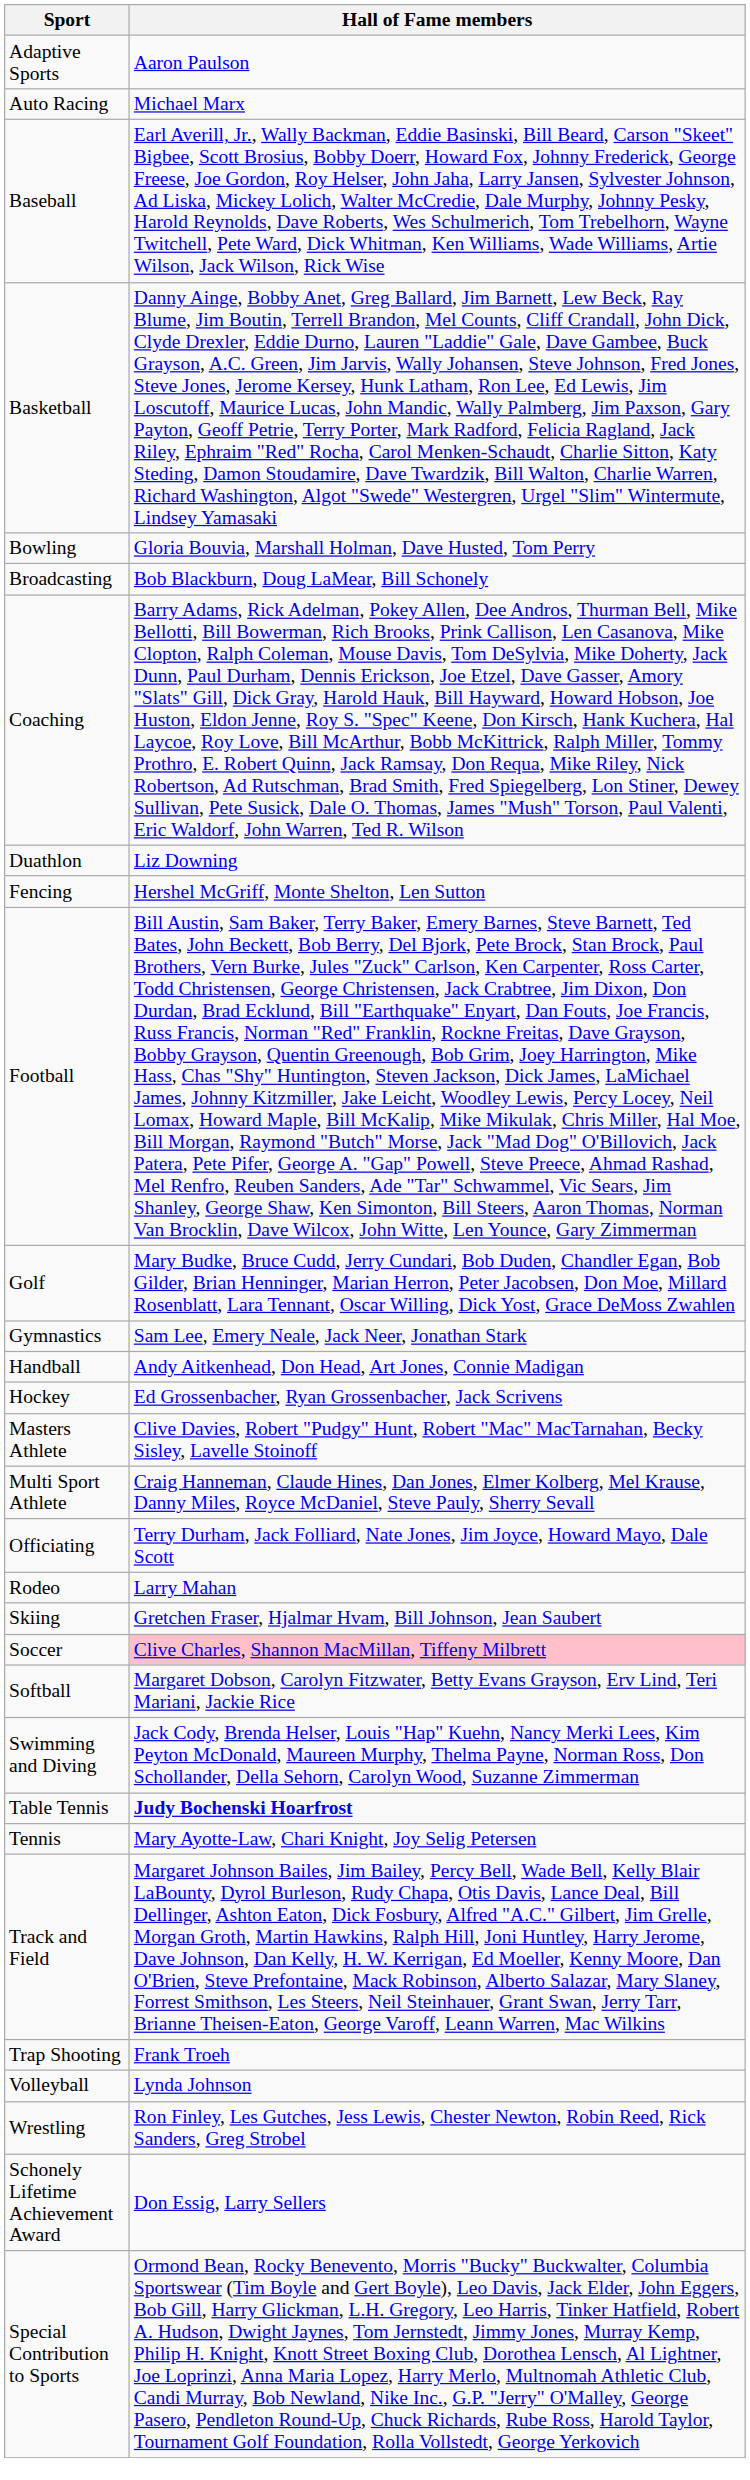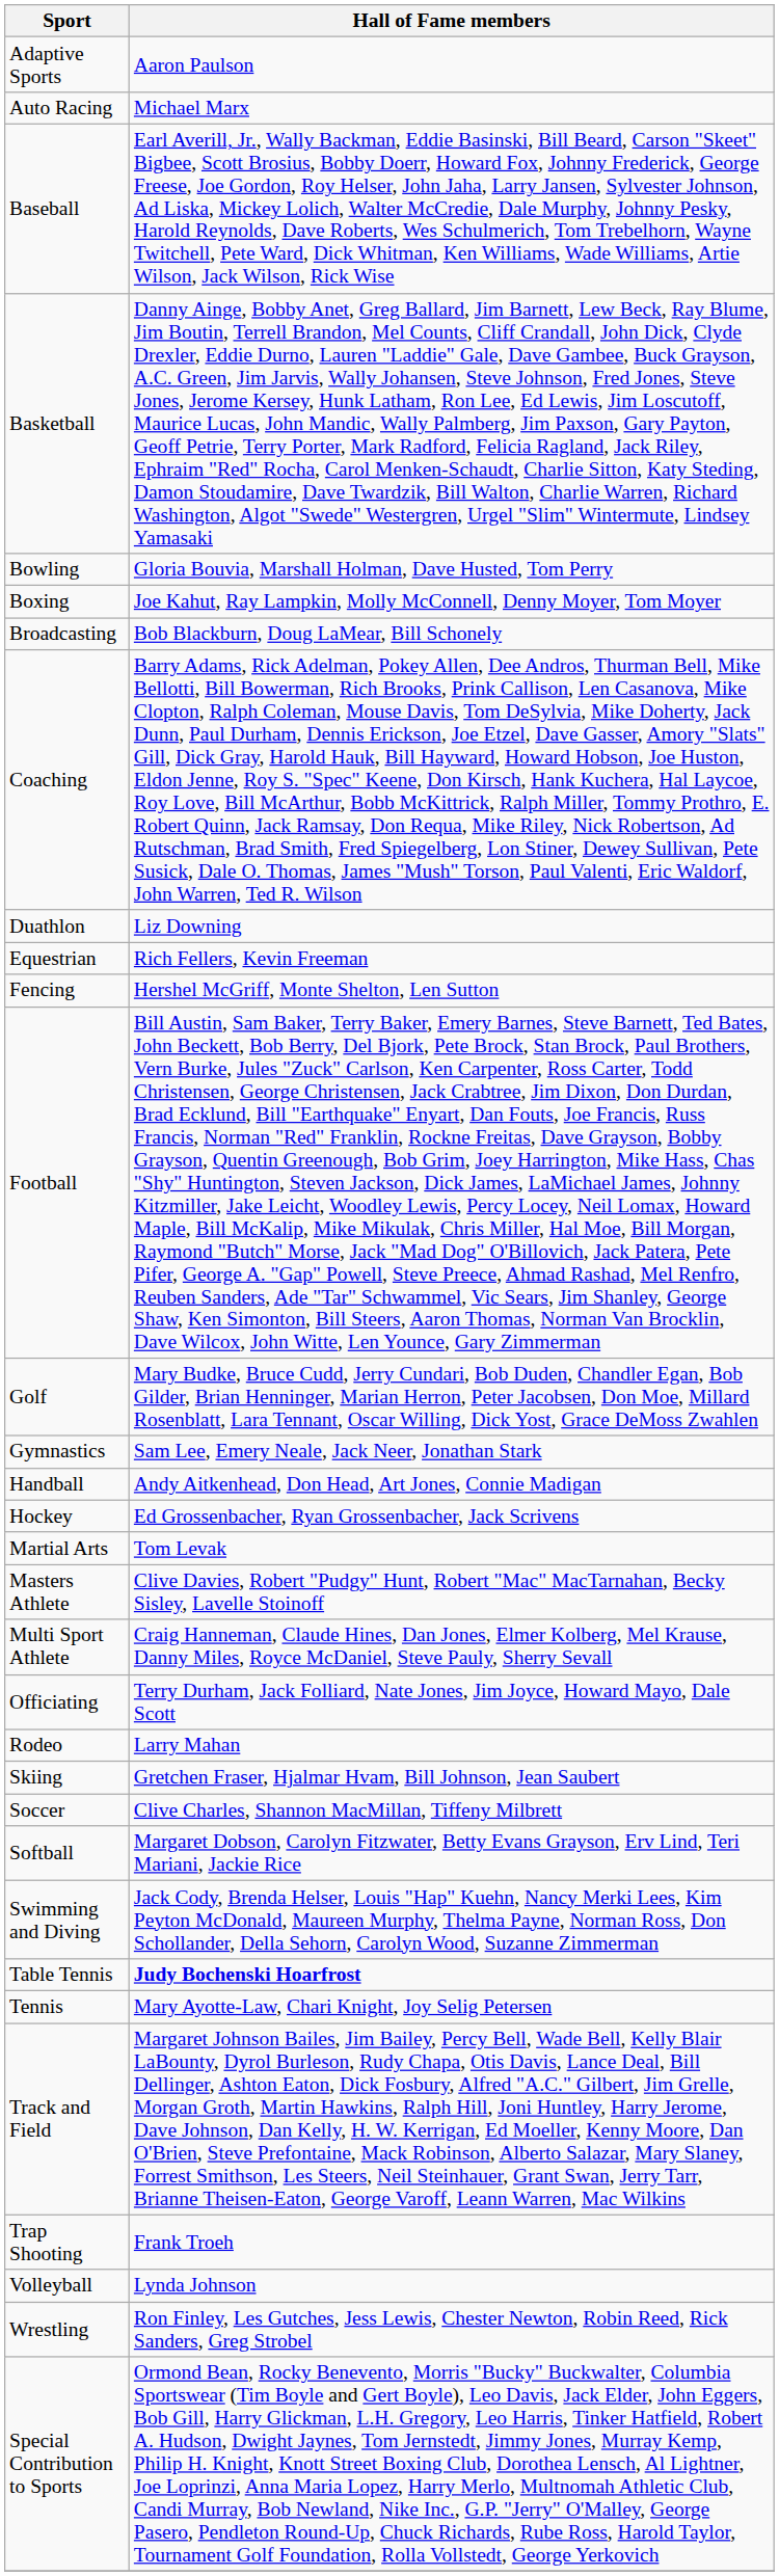 <table class="wikitable">
 <tr>
 <th>Sport</th>
 <th>Hall of Fame members</th>
 </tr>
 <tr>
 <td>Adaptive Sports</td>
 <td><a href='#'>Aaron Paulson</a></td>
 </tr>
 <tr>
 <td>Auto Racing</td>
 <td><a href='#'>Michael Marx</a></td>
 </tr>
 <tr>
 <td>Baseball</td>
 <td><a href='#'>Earl Averill, Jr.</a>, <a href='#'>Wally Backman</a>, <a href='#'>Eddie Basinski</a>, <a href='#'>Bill Beard</a>, <a href='#'>Carson "Skeet" Bigbee</a>, <a href='#'>Scott Brosius</a>, <a href='#'>Bobby Doerr</a>, <a href='#'>Howard Fox</a>, <a href='#'>Johnny Frederick</a>, <a href='#'>George Freese</a>, <a href='#'>Joe Gordon</a>, <a href='#'>Roy Helser</a>, <a href='#'>John Jaha</a>, <a href='#'>Larry Jansen</a>, <a href='#'>Sylvester Johnson</a>, <a href='#'>Ad Liska</a>, <a href='#'>Mickey Lolich</a>, <a href='#'>Walter McCredie</a>, <a href='#'>Dale Murphy</a>, <a href='#'>Johnny Pesky</a>, <a href='#'>Harold Reynolds</a>, <a href='#'>Dave Roberts</a>, <a href='#'>Wes Schulmerich</a>, <a href='#'>Tom Trebelhorn</a>,  <a href='#'>Wayne Twitchell</a>, <a href='#'>Pete Ward</a>, <a href='#'>Dick Whitman</a>, <a href='#'>Ken Williams</a>, <a href='#'>Wade Williams</a>, <a href='#'>Artie Wilson</a>, <a href='#'>Jack Wilson</a>, <a href='#'>Rick Wise</a></td>
 </tr>
 <tr>
 <td>Basketball</td>
 <td><a href='#'>Danny Ainge</a>, <a href='#'>Bobby Anet</a>, <a href='#'>Greg Ballard</a>, <a href='#'>Jim Barnett</a>, <a href='#'>Lew Beck</a>, <a href='#'>Ray Blume</a>, <a href='#'>Jim Boutin</a>, <a href='#'>Terrell Brandon</a>, <a href='#'>Mel Counts</a>, <a href='#'>Cliff Crandall</a>, <a href='#'>John Dick</a>, <a href='#'>Clyde Drexler</a>, <a href='#'>Eddie Durno</a>, <a href='#'>Lauren "Laddie" Gale</a>, <a href='#'>Dave Gambee</a>, <a href='#'>Buck Grayson</a>, <a href='#'>A.C. Green</a>, <a href='#'>Jim Jarvis</a>, <a href='#'>Wally Johansen</a>, <a href='#'>Steve Johnson</a>, <a href='#'>Fred Jones</a>, <a href='#'>Steve Jones</a>, <a href='#'>Jerome Kersey</a>, <a href='#'>Hunk Latham</a>, <a href='#'>Ron Lee</a>, <a href='#'>Ed Lewis</a>, <a href='#'>Jim Loscutoff</a>, <a href='#'>Maurice Lucas</a>, <a href='#'>John Mandic</a>, <a href='#'>Wally Palmberg</a>, <a href='#'>Jim Paxson</a>, <a href='#'>Gary Payton</a>, <a href='#'>Geoff Petrie</a>, <a href='#'>Terry Porter</a>, <a href='#'>Mark Radford</a>, <a href='#'>Felicia Ragland</a>, <a href='#'>Jack Riley</a>, <a href='#'>Ephraim "Red" Rocha</a>, <a href='#'>Carol Menken-Schaudt</a>, <a href='#'>Charlie Sitton</a>, <a href='#'>Katy Steding</a>, <a href='#'>Damon Stoudamire</a>, <a href='#'>Dave Twardzik</a>, <a href='#'>Bill Walton</a>, <a href='#'>Charlie Warren</a>, <a href='#'>Richard Washington</a>, <a href='#'>Algot "Swede" Westergren</a>, <a href='#'>Urgel "Slim" Wintermute</a>, <a href='#'>Lindsey Yamasaki</a></td>
 </tr>
 <tr>
 <td>Bowling</td>
 <td><a href='#'>Gloria Bouvia</a>, <a href='#'>Marshall Holman</a>, <a href='#'>Dave Husted</a>, <a href='#'>Tom Perry</a></td>
 </tr>
 <tr>
+<td>Boxing</td>
+<td><a href='#'>Joe Kahut</a>, <a href='#'>Ray Lampkin</a>, <a href='#'>Molly McConnell</a>, <a href='#'>Denny Moyer</a>, <a href='#'>Tom Moyer</a></td>
+</tr>
+<tr>
 <td>Broadcasting</td>
 <td><a href='#'>Bob Blackburn</a>, <a href='#'>Doug LaMear</a>, <a href='#'>Bill Schonely</a></td>
 </tr>
 <tr>
 <td>Coaching</td>
 <td><a href='#'>Barry Adams</a>, <a href='#'>Rick Adelman</a>, <a href='#'>Pokey Allen</a>, <a href='#'>Dee Andros</a>, <a href='#'>Thurman Bell</a>, <a href='#'>Mike Bellotti</a>, <a href='#'>Bill Bowerman</a>, <a href='#'>Rich Brooks</a>, <a href='#'>Prink Callison</a>, <a href='#'>Len Casanova</a>, <a href='#'>Mike Clopton</a>, <a href='#'>Ralph Coleman</a>, <a href='#'>Mouse Davis</a>, <a href='#'>Tom DeSylvia</a>, <a href='#'>Mike Doherty</a>, <a href='#'>Jack Dunn</a>, <a href='#'>Paul Durham</a>, <a href='#'>Dennis Erickson</a>, <a href='#'>Joe Etzel</a>, <a href='#'>Dave Gasser</a>, <a href='#'>Amory "Slats" Gill</a>, <a href='#'>Dick Gray</a>, <a href='#'>Harold Hauk</a>, <a href='#'>Bill Hayward</a>, <a href='#'>Howard Hobson</a>, <a href='#'>Joe Huston</a>, <a href='#'>Eldon Jenne</a>, <a href='#'>Roy S. "Spec" Keene</a>, <a href='#'>Don Kirsch</a>, <a href='#'>Hank Kuchera</a>, <a href='#'>Hal Laycoe</a>, <a href='#'>Roy Love</a>, <a href='#'>Bill McArthur</a>, <a href='#'>Bobb McKittrick</a>, <a href='#'>Ralph Miller</a>, <a href='#'>Tommy Prothro</a>, <a href='#'>E. Robert Quinn</a>, <a href='#'>Jack Ramsay</a>, <a href='#'>Don Requa</a>, <a href='#'>Mike Riley</a>, <a href='#'>Nick Robertson</a>, <a href='#'>Ad Rutschman</a>, <a href='#'>Brad Smith</a>, <a href='#'>Fred Spiegelberg</a>, <a href='#'>Lon Stiner</a>, <a href='#'>Dewey Sullivan</a>, <a href='#'>Pete Susick</a>, <a href='#'>Dale O. Thomas</a>, <a href='#'>James "Mush" Torson</a>, <a href='#'>Paul Valenti</a>, <a href='#'>Eric Waldorf</a>, <a href='#'>John Warren</a>, <a href='#'>Ted R. Wilson</a></td>
 </tr>
 <tr>
 <td>Duathlon</td>
 <td><a href='#'>Liz Downing</a></td>
+</tr>
+<tr>
+<td>Equestrian</td>
+<td><a href='#'>Rich Fellers</a>, <a href='#'>Kevin Freeman</a></td>
 </tr>
 <tr>
 <td>Fencing</td>
 <td><a href='#'>Hershel McGriff</a>, <a href='#'>Monte Shelton</a>, <a href='#'>Len Sutton</a></td>
 </tr>
 <tr>
 <td>Football</td>
 <td><a href='#'>Bill Austin</a>, <a href='#'>Sam Baker</a>, <a href='#'>Terry Baker</a>, <a href='#'>Emery Barnes</a>, <a href='#'>Steve Barnett</a>, <a href='#'>Ted Bates</a>, <a href='#'>John Beckett</a>, <a href='#'>Bob Berry</a>, <a href='#'>Del Bjork</a>, <a href='#'>Pete Brock</a>, <a href='#'>Stan Brock</a>, <a href='#'>Paul Brothers</a>, <a href='#'>Vern Burke</a>, <a href='#'>Jules "Zuck" Carlson</a>, <a href='#'>Ken Carpenter</a>, <a href='#'>Ross Carter</a>, <a href='#'>Todd Christensen</a>, <a href='#'>George Christensen</a>, <a href='#'>Jack Crabtree</a>, <a href='#'>Jim Dixon</a>, <a href='#'>Don Durdan</a>, <a href='#'>Brad Ecklund</a>, <a href='#'>Bill "Earthquake" Enyart</a>, <a href='#'>Dan Fouts</a>, <a href='#'>Joe Francis</a>, <a href='#'>Russ Francis</a>, <a href='#'>Norman "Red" Franklin</a>, <a href='#'>Rockne Freitas</a>, <a href='#'>Dave Grayson</a>, <a href='#'>Bobby Grayson</a>, <a href='#'>Quentin Greenough</a>, <a href='#'>Bob Grim</a>, <a href='#'>Joey Harrington</a>, <a href='#'>Mike Hass</a>, <a href='#'>Chas "Shy" Huntington</a>, <a href='#'>Steven Jackson</a>, <a href='#'>Dick James</a>, <a href='#'>LaMichael James</a>, <a href='#'>Johnny Kitzmiller</a>, <a href='#'>Jake Leicht</a>, <a href='#'>Woodley Lewis</a>, <a href='#'>Percy Locey</a>, <a href='#'>Neil Lomax</a>, <a href='#'>Howard Maple</a>, <a href='#'>Bill McKalip</a>, <a href='#'>Mike Mikulak</a>, <a href='#'>Chris Miller</a>, <a href='#'>Hal Moe</a>, <a href='#'>Bill Morgan</a>, <a href='#'>Raymond "Butch" Morse</a>, <a href='#'>Jack "Mad Dog" O'Billovich</a>, <a href='#'>Jack Patera</a>, <a href='#'>Pete Pifer</a>, <a href='#'>George A. "Gap" Powell</a>, <a href='#'>Steve Preece</a>, <a href='#'>Ahmad Rashad</a>, <a href='#'>Mel Renfro</a>, <a href='#'>Reuben Sanders</a>, <a href='#'>Ade "Tar" Schwammel</a>, <a href='#'>Vic Sears</a>, <a href='#'>Jim Shanley</a>, <a href='#'>George Shaw</a>, <a href='#'>Ken Simonton</a>, <a href='#'>Bill Steers</a>, <a href='#'>Aaron Thomas</a>, <a href='#'>Norman Van Brocklin</a>, <a href='#'>Dave Wilcox</a>, <a href='#'>John Witte</a>, <a href='#'>Len Younce</a>, <a href='#'>Gary Zimmerman</a></td>
 </tr>
 <tr>
 <td>Golf</td>
 <td><a href='#'>Mary Budke</a>, <a href='#'>Bruce Cudd</a>, <a href='#'>Jerry Cundari</a>, <a href='#'>Bob Duden</a>, <a href='#'>Chandler Egan</a>, <a href='#'>Bob Gilder</a>, <a href='#'>Brian Henninger</a>, <a href='#'>Marian Herron</a>, <a href='#'>Peter Jacobsen</a>, <a href='#'>Don Moe</a>, <a href='#'>Millard Rosenblatt</a>, <a href='#'>Lara Tennant</a>, <a href='#'>Oscar Willing</a>, <a href='#'>Dick Yost</a>, <a href='#'>Grace DeMoss Zwahlen</a></td>
 </tr>
 <tr>
 <td>Gymnastics</td>
 <td><a href='#'>Sam Lee</a>, <a href='#'>Emery Neale</a>, <a href='#'>Jack Neer</a>, <a href='#'>Jonathan Stark</a></td>
 </tr>
 <tr>
 <td>Handball</td>
 <td><a href='#'>Andy Aitkenhead</a>, <a href='#'>Don Head</a>, <a href='#'>Art Jones</a>, <a href='#'>Connie Madigan</a></td>
 </tr>
 <tr>
 <td>Hockey</td>
 <td><a href='#'>Ed Grossenbacher</a>, <a href='#'>Ryan Grossenbacher</a>, <a href='#'>Jack Scrivens</a></td>
 </tr>
 <tr>
+<td>Martial Arts</td>
+<td><a href='#'>Tom Levak</a></td>
+</tr>
+<tr>
 <td>Masters Athlete</td>
 <td><a href='#'>Clive Davies</a>, <a href='#'>Robert "Pudgy" Hunt</a>, <a href='#'>Robert "Mac" MacTarnahan</a>, <a href='#'>Becky Sisley</a>, <a href='#'>Lavelle Stoinoff</a></td>
 </tr>
 <tr>
 <td>Multi Sport Athlete</td>
 <td><a href='#'>Craig Hanneman</a>, <a href='#'>Claude Hines</a>, <a href='#'>Dan Jones</a>, <a href='#'>Elmer Kolberg</a>, <a href='#'>Mel Krause</a>, <a href='#'>Danny Miles</a>, <a href='#'>Royce McDaniel</a>, <a href='#'>Steve Pauly</a>, <a href='#'>Sherry Sevall</a></td>
 </tr>
 <tr>
 <td>Officiating</td>
 <td><a href='#'>Terry Durham</a>, <a href='#'>Jack Folliard</a>, <a href='#'>Nate Jones</a>, <a href='#'>Jim Joyce</a>, <a href='#'>Howard Mayo</a>, <a href='#'>Dale Scott</a></td>
 </tr>
 <tr>
 <td>Rodeo</td>
 <td><a href='#'>Larry Mahan</a></td>
 </tr>
 <tr>
 <td>Skiing</td>
 <td><a href='#'>Gretchen Fraser</a>, <a href='#'>Hjalmar Hvam</a>, <a href='#'>Bill Johnson</a>,  <a href='#'>Jean Saubert</a></td>
 </tr>
 <tr>
 <td>Soccer</td>
-<td style="background: pink;"><a href='#'>Clive Charles</a>, <a href='#'>Shannon MacMillan</a>, <a href='#'>Tiffeny Milbrett</a></td>
+<td><a href='#'>Clive Charles</a>, <a href='#'>Shannon MacMillan</a>, <a href='#'>Tiffeny Milbrett</a></td>
 </tr>
 <tr>
 <td>Softball</td>
 <td><a href='#'>Margaret Dobson</a>, <a href='#'>Carolyn Fitzwater</a>, <a href='#'>Betty Evans Grayson</a>, <a href='#'>Erv Lind</a>, <a href='#'>Teri Mariani</a>, <a href='#'>Jackie Rice</a></td>
 </tr>
 <tr>
 <td>Swimming and Diving</td>
 <td><a href='#'>Jack Cody</a>, <a href='#'>Brenda Helser</a>, <a href='#'>Louis "Hap" Kuehn</a>, <a href='#'>Nancy Merki Lees</a>, <a href='#'>Kim Peyton McDonald</a>, <a href='#'>Maureen Murphy</a>, <a href='#'>Thelma Payne</a>, <a href='#'>Norman Ross</a>, <a href='#'>Don Schollander</a>, <a href='#'>Della Sehorn</a>, <a href='#'>Carolyn Wood</a>, <a href='#'>Suzanne Zimmerman</a></td>
 </tr>
 <tr>
 <td>Table Tennis</td>
 <td><strong><a href='#'>Judy Bochenski Hoarfrost</a></strong></td>
 </tr>
 <tr>
 <td>Tennis</td>
 <td><a href='#'>Mary Ayotte-Law</a>, <a href='#'>Chari Knight</a>, <a href='#'>Joy Selig Petersen</a></td>
 </tr>
 <tr>
 <td>Track and Field</td>
 <td><a href='#'>Margaret Johnson Bailes</a>, <a href='#'>Jim Bailey</a>, <a href='#'>Percy Bell</a>, <a href='#'>Wade Bell</a>, <a href='#'>Kelly Blair LaBounty</a>, <a href='#'>Dyrol Burleson</a>, <a href='#'>Rudy Chapa</a>, <a href='#'>Otis Davis</a>, <a href='#'>Lance Deal</a>, <a href='#'>Bill Dellinger</a>, <a href='#'>Ashton Eaton</a>, <a href='#'>Dick Fosbury</a>, <a href='#'>Alfred "A.C." Gilbert</a>, <a href='#'>Jim Grelle</a>, <a href='#'>Morgan Groth</a>, <a href='#'>Martin Hawkins</a>, <a href='#'>Ralph Hill</a>, <a href='#'>Joni Huntley</a>, <a href='#'>Harry Jerome</a>, <a href='#'>Dave Johnson</a>, <a href='#'>Dan Kelly</a>, <a href='#'>H. W. Kerrigan</a>, <a href='#'>Ed Moeller</a>, <a href='#'>Kenny Moore</a>, <a href='#'>Dan O'Brien</a>, <a href='#'>Steve Prefontaine</a>, <a href='#'>Mack Robinson</a>, <a href='#'>Alberto Salazar</a>, <a href='#'>Mary Slaney</a>, <a href='#'>Forrest Smithson</a>, <a href='#'>Les Steers</a>, <a href='#'>Neil Steinhauer</a>, <a href='#'>Grant Swan</a>, <a href='#'>Jerry Tarr</a>, <a href='#'>Brianne Theisen-Eaton</a>, <a href='#'>George Varoff</a>, <a href='#'>Leann Warren</a>, <a href='#'>Mac Wilkins</a></td>
 </tr>
 <tr>
 <td>Trap Shooting</td>
 <td><a href='#'>Frank Troeh</a></td>
 </tr>
 <tr>
 <td>Volleyball</td>
 <td><a href='#'>Lynda Johnson</a></td>
 </tr>
 <tr>
 <td>Wrestling</td>
 <td><a href='#'>Ron Finley</a>, <a href='#'>Les Gutches</a>, <a href='#'>Jess Lewis</a>, <a href='#'>Chester Newton</a>, <a href='#'>Robin Reed</a>, <a href='#'>Rick Sanders</a>, <a href='#'>Greg Strobel</a></td>
 </tr>
 <tr>
-<td>Schonely Lifetime Achievement Award</td>
-<td><a href='#'>Don Essig</a>, <a href='#'>Larry Sellers</a></td>
-</tr>
-<tr>
 <td>Special Contribution to Sports</td>
 <td><a href='#'>Ormond Bean</a>, <a href='#'>Rocky Benevento</a>, <a href='#'>Morris "Bucky" Buckwalter</a>, <a href='#'>Columbia Sportswear</a> (<a href='#'>Tim Boyle</a> and <a href='#'>Gert Boyle</a>), <a href='#'>Leo Davis</a>, <a href='#'>Jack Elder</a>, <a href='#'>John Eggers</a>, <a href='#'>Bob Gill</a>, <a href='#'>Harry Glickman</a>, <a href='#'>L.H. Gregory</a>, <a href='#'>Leo Harris</a>, <a href='#'>Tinker Hatfield</a>, <a href='#'>Robert A. Hudson</a>, <a href='#'>Dwight Jaynes</a>, <a href='#'>Tom Jernstedt</a>, <a href='#'>Jimmy Jones</a>, <a href='#'>Murray Kemp</a>, <a href='#'>Philip H. Knight</a>, <a href='#'>Knott Street Boxing Club</a>, <a href='#'>Dorothea Lensch</a>, <a href='#'>Al Lightner</a>, <a href='#'>Joe Loprinzi</a>, <a href='#'>Anna Maria Lopez</a>, <a href='#'>Harry Merlo</a>, <a href='#'>Multnomah Athletic Club</a>, <a href='#'>Candi Murray</a>, <a href='#'>Bob Newland</a>, <a href='#'>Nike Inc.</a>, <a href='#'>G.P. "Jerry" O'Malley</a>, <a href='#'>George Pasero</a>, <a href='#'>Pendleton Round-Up</a>, <a href='#'>Chuck Richards</a>, <a href='#'>Rube Ross</a>, <a href='#'>Harold Taylor</a>, <a href='#'>Tournament Golf Foundation</a>, <a href='#'>Rolla Vollstedt</a>, <a href='#'>George Yerkovich</a></td>
 </tr>
 <tr>
 </tr>
 </table>
